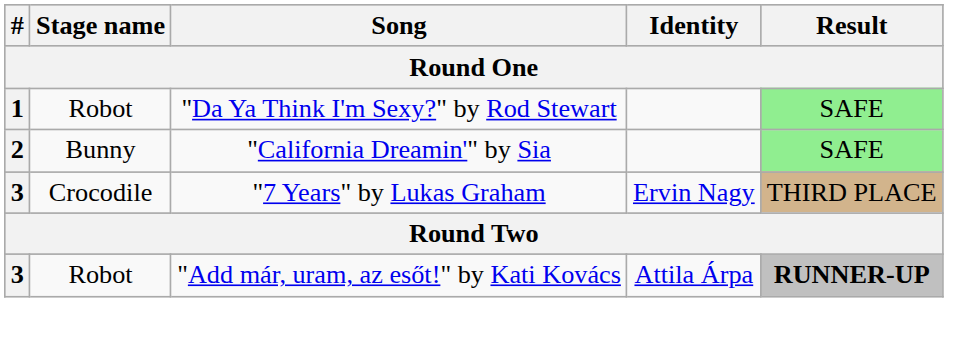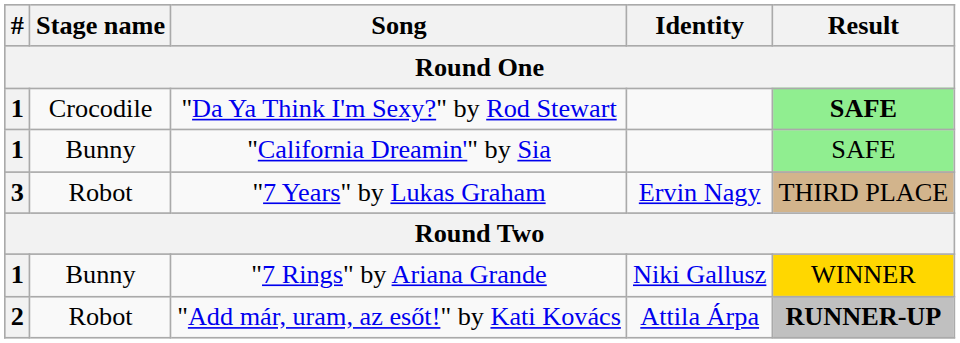 <table class="wikitable plainrowheaders" style="text-align: center">
 <tr>
 <th>#</th>
 <th>Stage name</th>
 <th>Song</th>
 <th>Identity</th>
 <th>Result</th>
 </tr>
 <tr>
 <th colspan="5">Round One</th>
 </tr>
 <tr>
 <th>1</th>
-<td>Robot</td>
+<td>Crocodile</td>
 <td>"<a href='#'>Da Ya Think I'm Sexy?</a>" by <a href='#'>Rod Stewart</a></td>
 <td></td>
-<td bgcolor="lightgreen">SAFE</td>
+<td bgcolor="lightgreen"><strong>SAFE</strong></td>
 </tr>
 <tr>
-<th>2</th>
+<th>1</th>
 <td>Bunny</td>
 <td>"<a href='#'>California Dreamin'</a>" by <a href='#'>Sia</a></td>
 <td></td>
 <td bgcolor="lightgreen">SAFE</td>
 </tr>
 <tr>
 <th>3</th>
-<td>Crocodile</td>
+<td>Robot</td>
 <td>"<a href='#'>7 Years</a>" by <a href='#'>Lukas Graham</a></td>
 <td><a href='#'>Ervin Nagy</a></td>
 <td bgcolor="tan">THIRD PLACE</td>
 </tr>
 <tr>
 <th colspan="5">Round Two</th>
 </tr>
 <tr>
-<th>3</th>
+<th>1</th>
+<td>Bunny</td>
+<td>"<a href='#'>7 Rings</a>" by <a href='#'>Ariana Grande</a></td>
+<td><a href='#'>Niki Gallusz</a></td>
+<td bgcolor="gold">WINNER</td>
+</tr>
+<tr>
+<th>2</th>
 <td>Robot</td>
 <td>"<a href='#'>Add már, uram, az esőt!</a>" by <a href='#'>Kati Kovács</a></td>
 <td><a href='#'>Attila Árpa</a></td>
 <td bgcolor="silver"><strong>RUNNER-UP</strong></td>
 </tr>
 </table>
